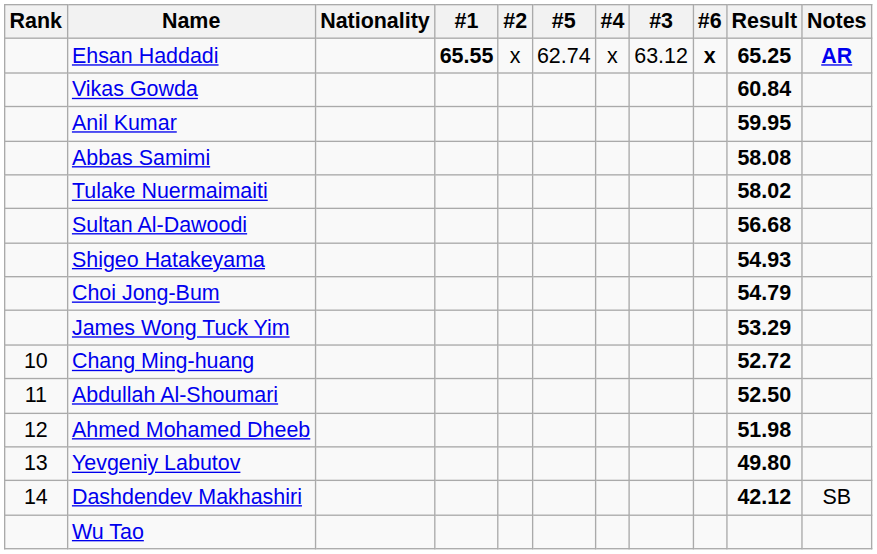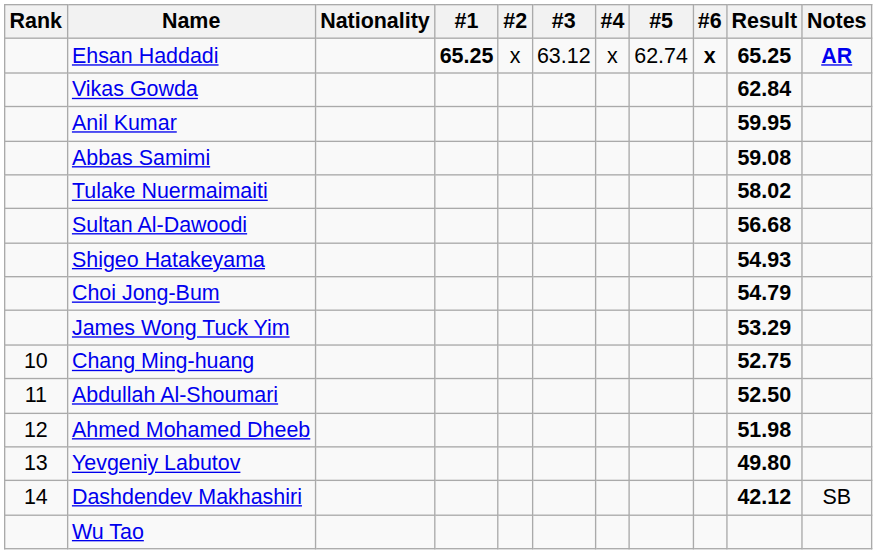 <table class="wikitable sortable" style="text-align:center">
 <tr>
 <th>Rank</th>
 <th>Name</th>
 <th>Nationality</th>
 <th>#1</th>
 <th>#2</th>
+<th>#3</th>
+<th>#4</th>
 <th>#5</th>
-<th>#4</th>
-<th>#3</th>
 <th>#6</th>
 <th>Result</th>
 <th>Notes</th>
 </tr>
 <tr>
 <td></td>
 <td align=left><a href='#'>Ehsan Haddadi</a></td>
 <td align=left></td>
-<td><strong>65.55</strong></td>
+<td><strong>65.25</strong></td>
+<td>x</td>
+<td>63.12</td>
 <td>x</td>
 <td>62.74</td>
-<td>x</td>
-<td>63.12</td>
 <td><strong>x</strong></td>
 <td><strong>65.25</strong></td>
 <td><strong><a href='#'>AR</a></strong></td>
 </tr>
 <tr>
 <td></td>
 <td align=left><a href='#'>Vikas Gowda</a></td>
 <td align=left></td>
 <td></td>
 <td></td>
 <td></td>
 <td></td>
 <td></td>
 <td></td>
-<td><strong>60.84</strong></td>
+<td><strong>62.84</strong></td>
 <td></td>
 </tr>
 <tr>
 <td></td>
 <td align=left><a href='#'>Anil Kumar</a></td>
 <td align=left></td>
 <td></td>
 <td></td>
 <td></td>
 <td></td>
 <td></td>
 <td></td>
 <td><strong>59.95</strong></td>
 <td></td>
 </tr>
 <tr>
 <td></td>
 <td align=left><a href='#'>Abbas Samimi</a></td>
 <td align=left></td>
 <td></td>
 <td></td>
 <td></td>
 <td></td>
 <td></td>
 <td></td>
-<td><strong>58.08</strong></td>
+<td><strong>59.08</strong></td>
 <td></td>
 </tr>
 <tr>
 <td></td>
 <td align=left><a href='#'>Tulake Nuermaimaiti</a></td>
 <td align=left></td>
 <td></td>
 <td></td>
 <td></td>
 <td></td>
 <td></td>
 <td></td>
 <td><strong>58.02</strong></td>
 <td></td>
 </tr>
 <tr>
 <td></td>
 <td align=left><a href='#'>Sultan Al-Dawoodi</a></td>
 <td align=left></td>
 <td></td>
 <td></td>
 <td></td>
 <td></td>
 <td></td>
 <td></td>
 <td><strong>56.68</strong></td>
 <td></td>
 </tr>
 <tr>
 <td></td>
 <td align=left><a href='#'>Shigeo Hatakeyama</a></td>
 <td align=left></td>
 <td></td>
 <td></td>
 <td></td>
 <td></td>
 <td></td>
 <td></td>
 <td><strong>54.93</strong></td>
 <td></td>
 </tr>
 <tr>
 <td></td>
 <td align=left><a href='#'>Choi Jong-Bum</a></td>
 <td align=left></td>
 <td></td>
 <td></td>
 <td></td>
 <td></td>
 <td></td>
 <td></td>
 <td><strong>54.79</strong></td>
 <td></td>
 </tr>
 <tr>
 <td></td>
 <td align=left><a href='#'>James Wong Tuck Yim</a></td>
 <td align=left></td>
 <td></td>
 <td></td>
 <td></td>
 <td></td>
 <td></td>
 <td></td>
 <td><strong>53.29</strong></td>
 <td></td>
 </tr>
 <tr>
 <td>10</td>
 <td align=left><a href='#'>Chang Ming-huang</a></td>
 <td align=left></td>
 <td></td>
 <td></td>
 <td></td>
 <td></td>
 <td></td>
 <td></td>
-<td><strong>52.72</strong></td>
+<td><strong>52.75</strong></td>
 <td></td>
 </tr>
 <tr>
 <td>11</td>
 <td align=left><a href='#'>Abdullah Al-Shoumari</a></td>
 <td align=left></td>
 <td></td>
 <td></td>
 <td></td>
 <td></td>
 <td></td>
 <td></td>
 <td><strong>52.50</strong></td>
 <td></td>
 </tr>
 <tr>
 <td>12</td>
 <td align=left><a href='#'>Ahmed Mohamed Dheeb</a></td>
 <td align=left></td>
 <td></td>
 <td></td>
 <td></td>
 <td></td>
 <td></td>
 <td></td>
 <td><strong>51.98</strong></td>
 <td></td>
 </tr>
 <tr>
 <td>13</td>
 <td align=left><a href='#'>Yevgeniy Labutov</a></td>
 <td align=left></td>
 <td></td>
 <td></td>
 <td></td>
 <td></td>
 <td></td>
 <td></td>
 <td><strong>49.80</strong></td>
 <td></td>
 </tr>
 <tr>
 <td>14</td>
 <td align=left><a href='#'>Dashdendev Makhashiri</a></td>
 <td align=left></td>
 <td></td>
 <td></td>
 <td></td>
 <td></td>
 <td></td>
 <td></td>
 <td><strong>42.12</strong></td>
 <td>SB</td>
 </tr>
 <tr>
 <td></td>
 <td align=left><a href='#'>Wu Tao</a></td>
 <td align=left></td>
 <td></td>
 <td></td>
 <td></td>
 <td></td>
 <td></td>
 <td></td>
 <td><strong></strong></td>
 <td></td>
 </tr>
 </table>
